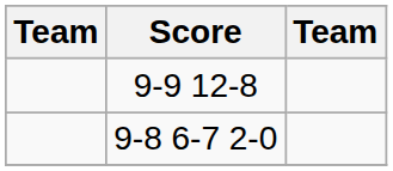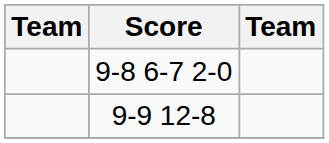 <table class=wikitable style="border:1px solid #AAAAAA;">
 <tr>
 <th>Team</th>
 <th>Score</th>
 <th>Team</th>
 </tr>
 <tr>
 <td><strong></strong></td>
-<td align="center">9-9 12-8</td>
+<td align="center">9-8 6-7 2-0</td>
 <td></td>
 </tr>
 <tr>
 <td><strong></strong></td>
-<td align="center">9-8 6-7 2-0</td>
+<td align="center">9-9 12-8</td>
 <td></td>
 </tr>
 <tr>
 </tr>
 </table>
